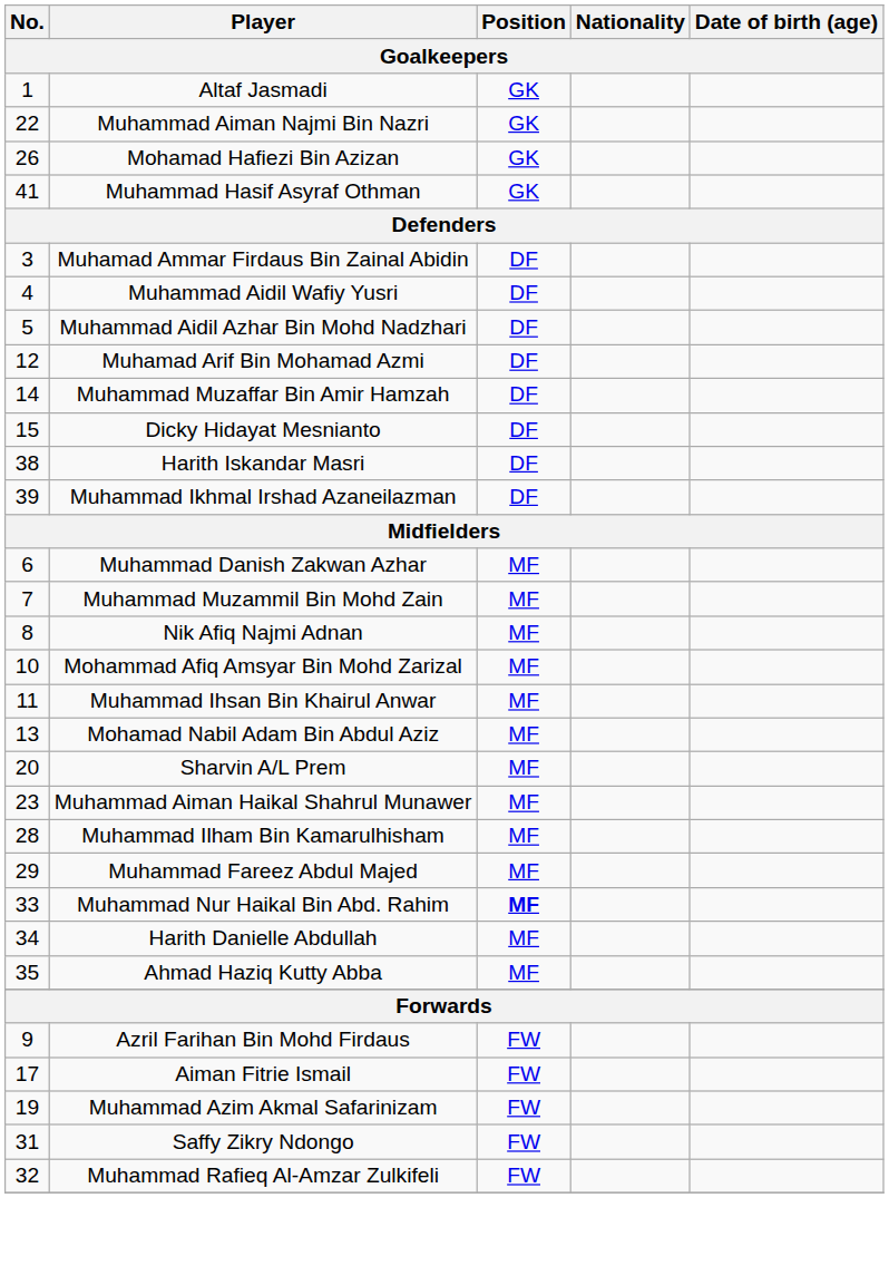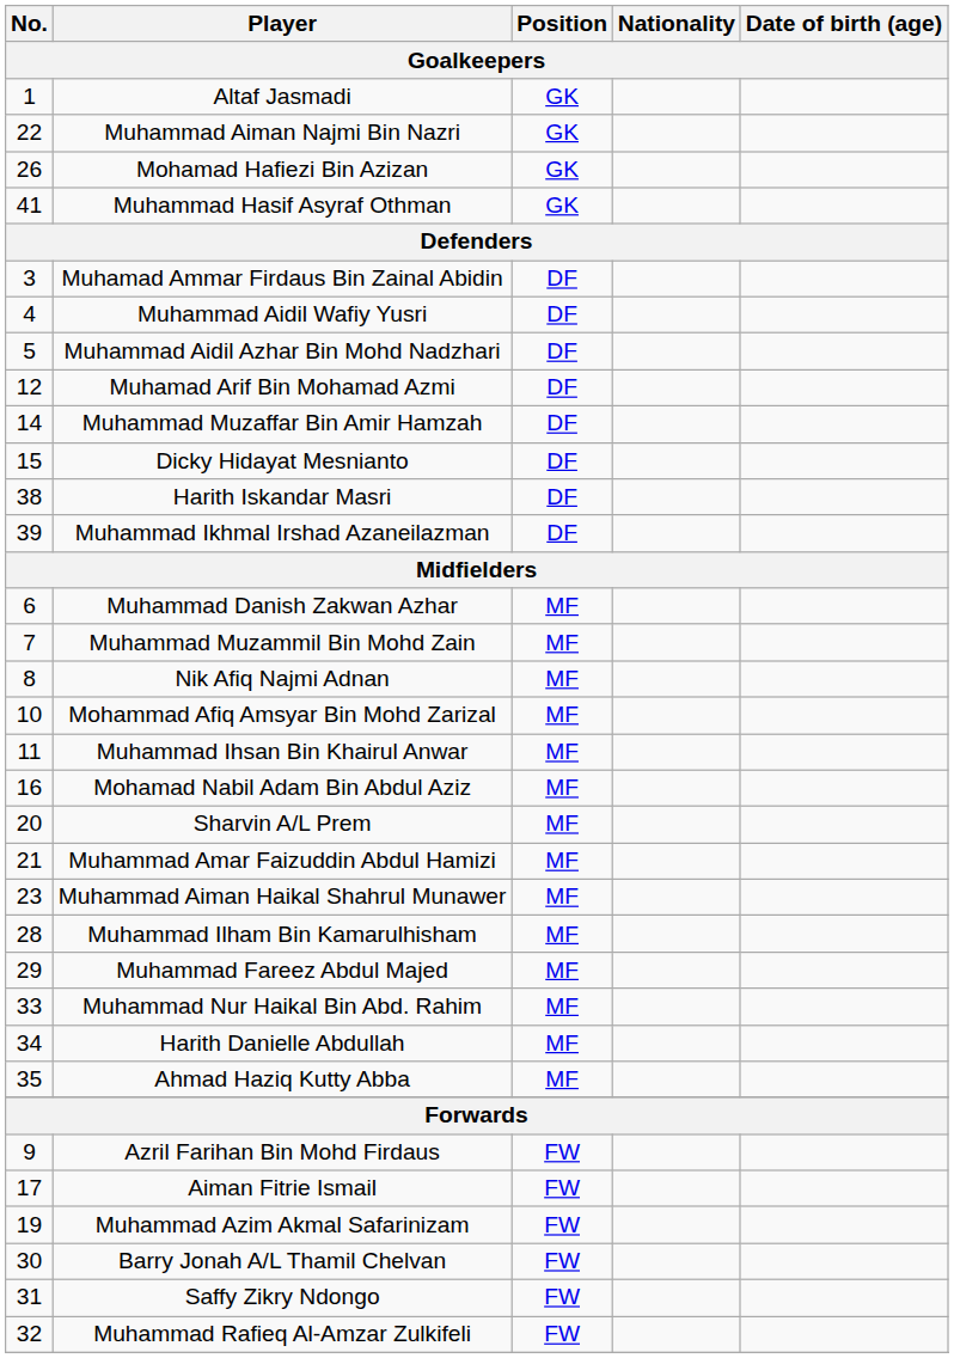 <table class="wikitable" style="text-align:center">
 <tr>
 <th style="text-align:center">No.</th>
 <th style="text-align:center">Player</th>
 <th style="text-align:center">Position</th>
 <th style="text-align:center">Nationality</th>
 <th style="text-align:center">Date of birth (age)</th>
 </tr>
 <tr>
 <th colspan="5" style="vertical-align:bottom;">Goalkeepers</th>
 </tr>
 <tr>
 <td>1</td>
 <td>Altaf Jasmadi</td>
 <td><a href='#'>GK</a></td>
 <td></td>
 <td></td>
 </tr>
 <tr>
 <td>22</td>
 <td>Muhammad Aiman Najmi Bin Nazri</td>
 <td><a href='#'>GK</a></td>
 <td></td>
 <td></td>
 </tr>
 <tr>
 <td>26</td>
 <td>Mohamad Hafiezi Bin Azizan</td>
 <td><a href='#'>GK</a></td>
 <td></td>
 <td></td>
 </tr>
 <tr>
 <td>41</td>
 <td>Muhammad Hasif Asyraf Othman</td>
 <td><a href='#'>GK</a></td>
 <td></td>
 <td></td>
 </tr>
 <tr>
 <th colspan="5" style="vertical-align:bottom;">Defenders</th>
 </tr>
 <tr>
 <td>3</td>
 <td>Muhamad Ammar Firdaus Bin Zainal Abidin</td>
 <td><a href='#'>DF</a></td>
 <td></td>
 <td></td>
 </tr>
 <tr>
 <td>4</td>
 <td>Muhammad Aidil Wafiy Yusri</td>
 <td><a href='#'>DF</a></td>
 <td></td>
 <td></td>
 </tr>
 <tr>
 <td>5</td>
 <td>Muhammad Aidil Azhar Bin Mohd Nadzhari</td>
 <td><a href='#'>DF</a></td>
 <td></td>
 <td></td>
 </tr>
 <tr>
 <td>12</td>
 <td>Muhamad Arif Bin Mohamad Azmi</td>
 <td><a href='#'>DF</a></td>
 <td></td>
 <td></td>
 </tr>
 <tr>
 <td>14</td>
 <td>Muhammad Muzaffar Bin Amir Hamzah</td>
 <td><a href='#'>DF</a></td>
 <td></td>
 <td></td>
 </tr>
 <tr>
 <td>15</td>
 <td>Dicky Hidayat Mesnianto</td>
 <td><a href='#'>DF</a></td>
 <td></td>
 <td></td>
 </tr>
 <tr>
 <td>38</td>
 <td>Harith Iskandar Masri</td>
 <td><a href='#'>DF</a></td>
 <td></td>
 <td></td>
 </tr>
 <tr>
 <td>39</td>
 <td>Muhammad Ikhmal Irshad Azaneilazman</td>
 <td><a href='#'>DF</a></td>
 <td></td>
 <td></td>
 </tr>
 <tr>
 <th colspan="5" style="vertical-align:bottom;">Midfielders</th>
 </tr>
 <tr>
 <td>6</td>
 <td>Muhammad Danish Zakwan Azhar</td>
 <td><a href='#'>MF</a></td>
 <td></td>
 <td></td>
 </tr>
 <tr>
 <td>7</td>
 <td>Muhammad Muzammil Bin Mohd Zain</td>
 <td><a href='#'>MF</a></td>
 <td></td>
 <td></td>
 </tr>
 <tr>
 <td>8</td>
 <td>Nik Afiq Najmi Adnan</td>
 <td><a href='#'>MF</a></td>
 <td></td>
 <td></td>
 </tr>
 <tr>
 <td>10</td>
 <td>Mohammad Afiq Amsyar Bin Mohd Zarizal</td>
 <td><a href='#'>MF</a></td>
 <td></td>
 <td></td>
 </tr>
 <tr>
 <td>11</td>
 <td>Muhammad Ihsan Bin Khairul Anwar</td>
 <td><a href='#'>MF</a></td>
 <td></td>
 <td></td>
 </tr>
 <tr>
-<td>13</td>
+<td>16</td>
 <td>Mohamad Nabil Adam Bin Abdul Aziz</td>
 <td><a href='#'>MF</a></td>
 <td></td>
 <td></td>
 </tr>
 <tr>
 <td>20</td>
 <td>Sharvin A/L Prem</td>
+<td><a href='#'>MF</a></td>
+<td></td>
+<td></td>
+</tr>
+<tr>
+<td>21</td>
+<td>Muhammad Amar Faizuddin Abdul Hamizi</td>
 <td><a href='#'>MF</a></td>
 <td></td>
 <td></td>
 </tr>
 <tr>
 <td>23</td>
 <td>Muhammad Aiman Haikal Shahrul Munawer</td>
 <td><a href='#'>MF</a></td>
 <td></td>
 <td></td>
 </tr>
 <tr>
 <td>28</td>
 <td>Muhammad Ilham Bin Kamarulhisham</td>
 <td><a href='#'>MF</a></td>
 <td></td>
 <td></td>
 </tr>
 <tr>
 <td>29</td>
 <td>Muhammad Fareez Abdul Majed</td>
 <td><a href='#'>MF</a></td>
 <td></td>
 <td></td>
 </tr>
 <tr>
 <td>33</td>
 <td>Muhammad Nur Haikal Bin Abd. Rahim</td>
-<td><strong><a href='#'>MF</a></strong></td>
+<td><a href='#'>MF</a></td>
 <td></td>
 <td></td>
 </tr>
 <tr>
 <td>34</td>
 <td>Harith Danielle Abdullah</td>
 <td><a href='#'>MF</a></td>
 <td></td>
 <td></td>
 </tr>
 <tr>
 <td>35</td>
 <td>Ahmad Haziq Kutty Abba</td>
 <td><a href='#'>MF</a></td>
 <td></td>
 <td></td>
 </tr>
 <tr>
 </tr>
 <tr>
 <th colspan="5" style="vertical-align:bottom;">Forwards</th>
 </tr>
 <tr>
 <td>9</td>
 <td>Azril Farihan Bin Mohd Firdaus</td>
 <td><a href='#'>FW</a></td>
 <td></td>
 <td></td>
 </tr>
 <tr>
 <td>17</td>
 <td>Aiman Fitrie Ismail</td>
 <td><a href='#'>FW</a></td>
 <td></td>
 <td></td>
 </tr>
 <tr>
 <td>19</td>
 <td>Muhammad Azim Akmal Safarinizam</td>
 <td><a href='#'>FW</a></td>
 <td></td>
 <td></td>
 </tr>
 <tr>
+<td>30</td>
+<td>Barry Jonah A/L Thamil Chelvan</td>
+<td><a href='#'>FW</a></td>
+<td></td>
+<td></td>
+</tr>
+<tr>
 <td>31</td>
 <td>Saffy Zikry Ndongo</td>
 <td><a href='#'>FW</a></td>
 <td></td>
 <td></td>
 </tr>
 <tr>
 <td>32</td>
 <td>Muhammad Rafieq Al-Amzar Zulkifeli</td>
 <td><a href='#'>FW</a></td>
 <td></td>
 <td></td>
 </tr>
 <tr>
 </tr>
 <tr>
 </tr>
 </table>
